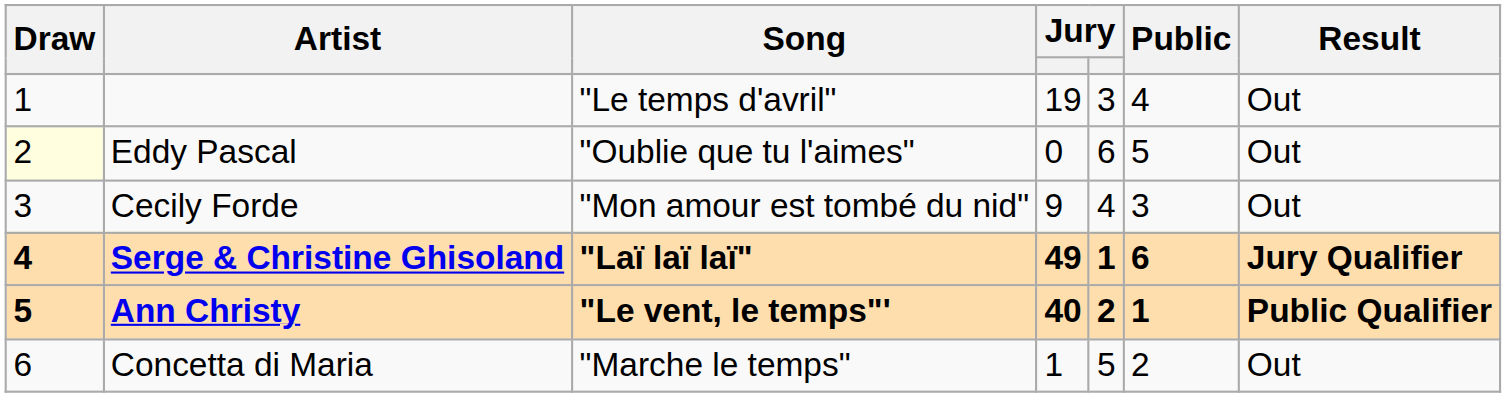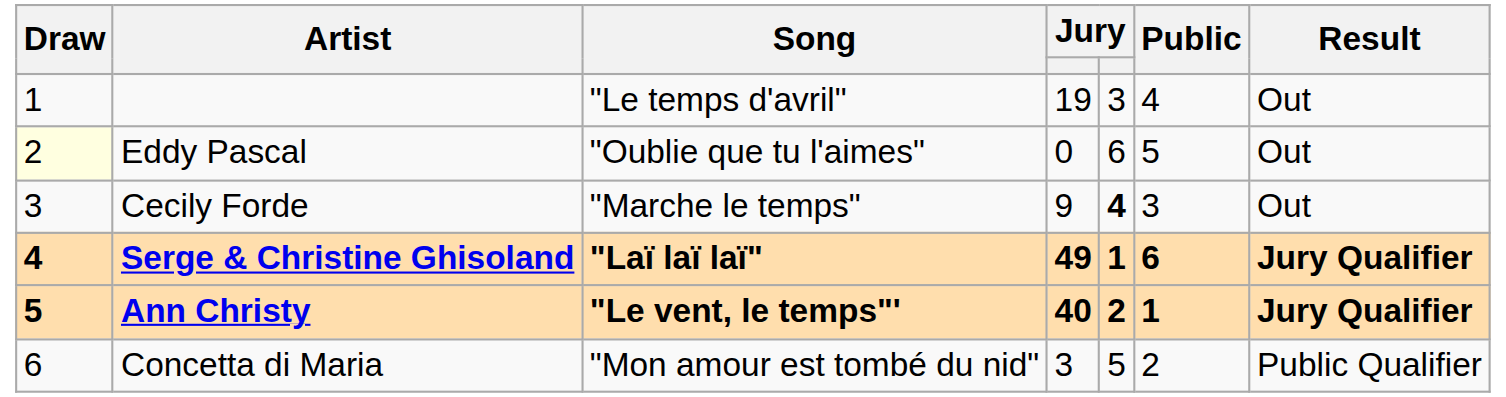 <table class="sortable wikitable" style="margin: 1em auto 1em auto; text-align:left">
 <tr>
 <th rowspan="2">Draw</th>
 <th rowspan="2">Artist</th>
 <th rowspan="2">Song</th>
 <th colspan="2">Jury</th>
 <th rowspan="2">Public</th>
 <th rowspan="2">Result</th>
 </tr>
 <tr>
 <th><small></small></th>
 <th><small></small></th>
 </tr>
 <tr>
 <td>1</td>
 <td></td>
 <td>"Le temps d'avril"</td>
 <td>19</td>
 <td>3</td>
 <td>4</td>
 <td>Out</td>
 </tr>
 <tr>
 <td style="background: lightyellow;">2</td>
 <td>Eddy Pascal</td>
 <td>"Oublie que tu l'aimes"</td>
 <td>0</td>
 <td>6</td>
 <td>5</td>
 <td>Out</td>
 </tr>
 <tr>
 <td>3</td>
 <td>Cecily Forde</td>
-<td>"Mon amour est tombé du nid"</td>
+<td>"Marche le temps"</td>
 <td>9</td>
-<td>4</td>
+<td><strong>4</strong></td>
 <td>3</td>
 <td>Out</td>
 </tr>
 <tr style="font-weight:bold; background:navajowhite;">
 <td>4</td>
 <td><a href='#'>Serge & Christine Ghisoland</a></td>
 <td>"Laï laï laï"</td>
 <td>49</td>
 <td>1</td>
 <td>6</td>
 <td>Jury Qualifier</td>
 </tr>
 <tr style="font-weight:bold; background:navajowhite;">
 <td>5</td>
 <td><a href='#'>Ann Christy</a></td>
 <td>"Le vent, le temps"'</td>
 <td>40</td>
 <td>2</td>
 <td>1</td>
-<td>Public Qualifier</td>
+<td>Jury Qualifier</td>
 </tr>
 <tr>
 <td>6</td>
 <td>Concetta di Maria</td>
-<td>"Marche le temps"</td>
-<td>1</td>
+<td>"Mon amour est tombé du nid"</td>
+<td>3</td>
 <td>5</td>
 <td>2</td>
-<td>Out</td>
+<td>Public Qualifier</td>
 </tr>
 </table>
